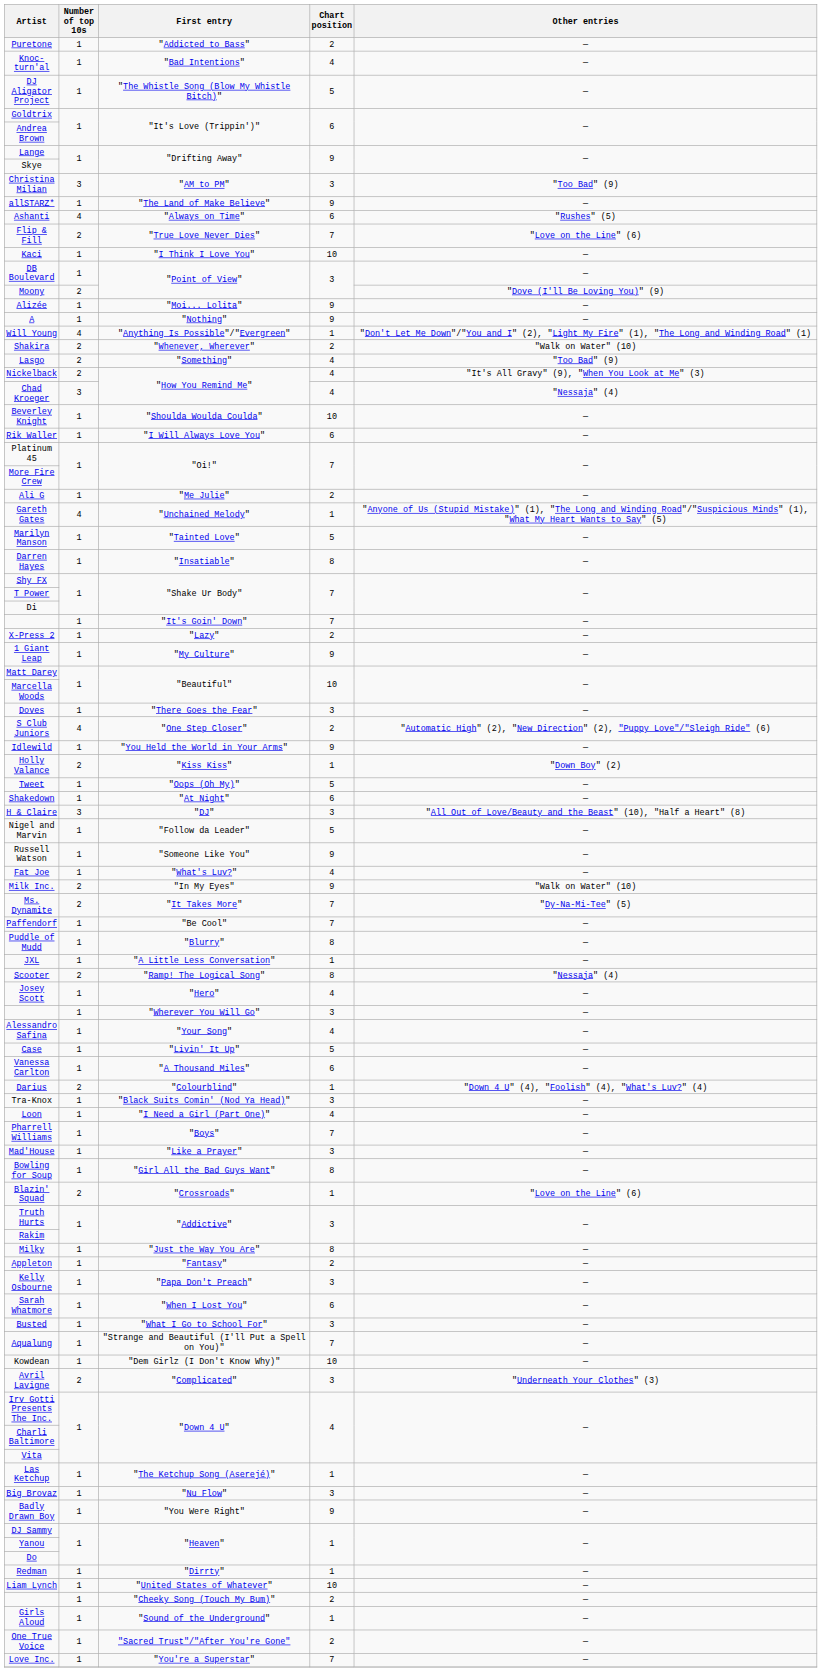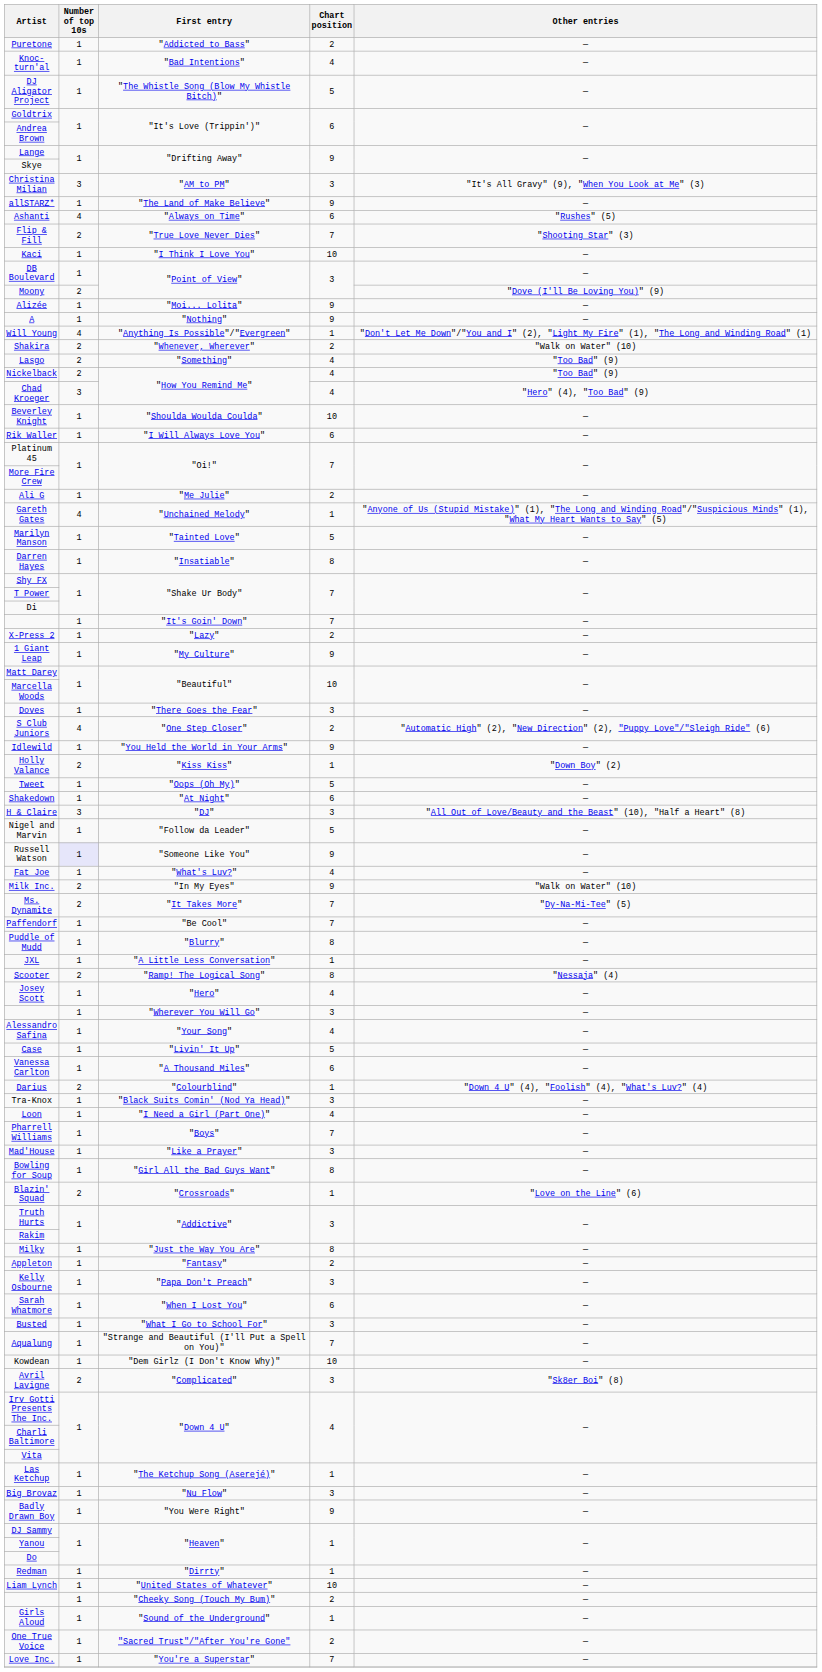 <table class="wikitable sortable mw-collapsible mw-collapsed" style="text-align: center;">
 <tr>
 <th scope="col" style="width:55px;">Artist</th>
 <th scope="col" style="width:55px;" data-sort-type="number">Number of top 10s</th>
 <th scope="col" style="text-align:center;">First entry</th>
 <th scope="col" style="width:55px;" data-sort-type="number">Chart position</th>
 <th scope="col" style="text-align:center;">Other entries</th>
 </tr>
 <tr>
 <td><a href='#'>Puretone</a></td>
 <td>1</td>
 <td>"<a href='#'>Addicted to Bass</a>"</td>
 <td>2</td>
 <td>—</td>
 </tr>
 <tr>
 <td><a href='#'>Knoc-turn'al</a></td>
 <td>1</td>
 <td>"<a href='#'>Bad Intentions</a>"</td>
 <td>4</td>
 <td>—</td>
 </tr>
 <tr>
 <td><a href='#'>DJ Aligator Project</a></td>
 <td>1</td>
 <td>"<a href='#'>The Whistle Song (Blow My Whistle Bitch)</a>"</td>
 <td>5</td>
 <td>—</td>
 </tr>
 <tr>
 <td><a href='#'>Goldtrix</a></td>
 <td rowspan="2">1</td>
 <td rowspan="2">"It's Love (Trippin')"</td>
 <td rowspan="2">6</td>
 <td rowspan="2">—</td>
 </tr>
 <tr>
 <td><a href='#'>Andrea Brown</a></td>
 </tr>
 <tr>
 <td><a href='#'>Lange</a></td>
 <td rowspan="2">1</td>
 <td rowspan="2">"Drifting Away"</td>
 <td rowspan="2">9</td>
 <td rowspan="2">—</td>
 </tr>
 <tr>
 <td>Skye</td>
 </tr>
 <tr>
 <td><a href='#'>Christina Milian</a></td>
 <td>3</td>
 <td>"<a href='#'>AM to PM</a>"</td>
 <td>3</td>
-<td>"<a href='#'>Too Bad</a>" (9)</td>
+<td>"It's All Gravy" (9), "<a href='#'>When You Look at Me</a>" (3)</td>
 </tr>
 <tr>
 <td><a href='#'>allSTARZ*</a></td>
 <td>1</td>
 <td>"<a href='#'>The Land of Make Believe</a>"</td>
 <td>9</td>
 <td>—</td>
 </tr>
 <tr>
 <td><a href='#'>Ashanti</a></td>
 <td>4</td>
 <td>"<a href='#'>Always on Time</a>"</td>
 <td>6</td>
 <td>"<a href='#'>Rushes</a>" (5)</td>
 </tr>
 <tr>
 <td><a href='#'>Flip & Fill</a></td>
 <td>2</td>
 <td>"<a href='#'>True Love Never Dies</a>"</td>
 <td>7</td>
-<td>"<a href='#'>Love on the Line</a>" (6)</td>
+<td>"<a href='#'>Shooting Star</a>" (3)</td>
 </tr>
 <tr>
 <td><a href='#'>Kaci</a></td>
 <td>1</td>
 <td>"<a href='#'>I Think I Love You</a>"</td>
 <td>10</td>
 <td>—</td>
 </tr>
 <tr>
 <td><a href='#'>DB Boulevard</a></td>
 <td>1</td>
 <td rowspan="2">"<a href='#'>Point of View</a>"</td>
 <td rowspan="2">3</td>
 <td>—</td>
 </tr>
 <tr>
 <td><a href='#'>Moony</a></td>
 <td>2</td>
 <td>"<a href='#'>Dove (I'll Be Loving You)</a>" (9)</td>
 </tr>
 <tr>
 <td><a href='#'>Alizée</a></td>
 <td>1</td>
 <td>"<a href='#'>Moi... Lolita</a>"</td>
 <td>9</td>
 <td>—</td>
 </tr>
 <tr>
 <td><a href='#'>A</a></td>
 <td>1</td>
 <td>"<a href='#'>Nothing</a>"</td>
 <td>9</td>
 <td>—</td>
 </tr>
 <tr>
 <td><a href='#'>Will Young</a></td>
 <td>4</td>
 <td>"<a href='#'>Anything Is Possible</a>"/"<a href='#'>Evergreen</a>"</td>
 <td>1</td>
 <td>"<a href='#'>Don't Let Me Down</a>"/"<a href='#'>You and I</a>" (2), "<a href='#'>Light My Fire</a>" (1), "<a href='#'>The Long and Winding Road</a>" (1)</td>
 </tr>
 <tr>
 <td><a href='#'>Shakira</a></td>
 <td>2</td>
 <td>"<a href='#'>Whenever, Wherever</a>"</td>
 <td>2</td>
 <td>"Walk on Water" (10)</td>
 </tr>
 <tr>
 <td><a href='#'>Lasgo</a></td>
 <td>2</td>
 <td>"<a href='#'>Something</a>"</td>
 <td>4</td>
 <td>"<a href='#'>Too Bad</a>" (9)</td>
 </tr>
 <tr>
 <td><a href='#'>Nickelback</a></td>
 <td>2</td>
 <td rowspan="2">"<a href='#'>How You Remind Me</a>"</td>
 <td>4</td>
-<td>"It's All Gravy" (9), "<a href='#'>When You Look at Me</a>" (3)</td>
+<td>"<a href='#'>Too Bad</a>" (9)</td>
 </tr>
 <tr>
 <td><a href='#'>Chad Kroeger</a></td>
 <td>3</td>
 <td>4</td>
-<td>"<a href='#'>Nessaja</a>" (4)</td>
+<td>"<a href='#'>Hero</a>" (4), "<a href='#'>Too Bad</a>" (9)</td>
 </tr>
 <tr>
 <td><a href='#'>Beverley Knight</a></td>
 <td>1</td>
 <td>"<a href='#'>Shoulda Woulda Coulda</a>"</td>
 <td>10</td>
 <td>—</td>
 </tr>
 <tr>
 <td><a href='#'>Rik Waller</a></td>
 <td>1</td>
 <td>"<a href='#'>I Will Always Love You</a>"</td>
 <td>6</td>
 <td>—</td>
 </tr>
 <tr>
 <td>Platinum 45</td>
 <td rowspan="2">1</td>
 <td rowspan="2">"Oi!"</td>
 <td rowspan="2">7</td>
 <td rowspan="2">—</td>
 </tr>
 <tr>
 <td><a href='#'>More Fire Crew</a></td>
 </tr>
 <tr>
 <td><a href='#'>Ali G</a></td>
 <td>1</td>
 <td>"<a href='#'>Me Julie</a>"</td>
 <td>2</td>
 <td>—</td>
 </tr>
 <tr>
 <td><a href='#'>Gareth Gates</a></td>
 <td>4</td>
 <td>"<a href='#'>Unchained Melody</a>"</td>
 <td>1</td>
 <td>"<a href='#'>Anyone of Us (Stupid Mistake)</a>" (1), "<a href='#'>The Long and Winding Road</a>"/"<a href='#'>Suspicious Minds</a>" (1), "<a href='#'>What My Heart Wants to Say</a>" (5)</td>
 </tr>
 <tr>
 <td><a href='#'>Marilyn Manson</a></td>
 <td>1</td>
 <td>"<a href='#'>Tainted Love</a>"</td>
 <td>5</td>
 <td>—</td>
 </tr>
 <tr>
 <td><a href='#'>Darren Hayes</a></td>
 <td>1</td>
 <td>"<a href='#'>Insatiable</a>"</td>
 <td>8</td>
 <td>—</td>
 </tr>
 <tr>
 <td><a href='#'>Shy FX</a></td>
 <td rowspan="3">1</td>
 <td rowspan="3">"Shake Ur Body"</td>
 <td rowspan="3">7</td>
 <td rowspan="3">—</td>
 </tr>
 <tr>
 <td><a href='#'>T Power</a></td>
 </tr>
 <tr>
 <td>Di</td>
 </tr>
 <tr>
 <td></td>
 <td>1</td>
 <td>"<a href='#'>It's Goin' Down</a>"</td>
 <td>7</td>
 <td>—</td>
 </tr>
 <tr>
 <td><a href='#'>X-Press 2</a></td>
 <td>1</td>
 <td>"<a href='#'>Lazy</a>"</td>
 <td>2</td>
 <td>—</td>
 </tr>
 <tr>
 <td><a href='#'>1 Giant Leap</a></td>
 <td>1</td>
 <td>"<a href='#'>My Culture</a>"</td>
 <td>9</td>
 <td>—</td>
 </tr>
 <tr>
 <td><a href='#'>Matt Darey</a></td>
 <td rowspan="2">1</td>
 <td rowspan="2">"Beautiful"</td>
 <td rowspan="2">10</td>
 <td rowspan="2">—</td>
 </tr>
 <tr>
 <td><a href='#'>Marcella Woods</a></td>
 </tr>
 <tr>
 <td><a href='#'>Doves</a></td>
 <td>1</td>
 <td>"<a href='#'>There Goes the Fear</a>"</td>
 <td>3</td>
 <td>—</td>
 </tr>
 <tr>
 <td><a href='#'>S Club Juniors</a></td>
 <td>4</td>
 <td>"<a href='#'>One Step Closer</a>"</td>
 <td>2</td>
 <td>"<a href='#'>Automatic High</a>" (2), "<a href='#'>New Direction</a>" (2), <a href='#'>"Puppy Love"/"Sleigh Ride"</a> (6)</td>
 </tr>
 <tr>
 <td><a href='#'>Idlewild</a></td>
 <td>1</td>
 <td>"<a href='#'>You Held the World in Your Arms</a>"</td>
 <td>9</td>
 <td>—</td>
 </tr>
 <tr>
 <td><a href='#'>Holly Valance</a></td>
 <td>2</td>
 <td>"<a href='#'>Kiss Kiss</a>"</td>
 <td>1</td>
 <td>"<a href='#'>Down Boy</a>" (2)</td>
 </tr>
 <tr>
 <td><a href='#'>Tweet</a></td>
 <td>1</td>
 <td>"<a href='#'>Oops (Oh My)</a>"</td>
 <td>5</td>
 <td>—</td>
 </tr>
 <tr>
 <td><a href='#'>Shakedown</a></td>
 <td>1</td>
 <td>"<a href='#'>At Night</a>"</td>
 <td>6</td>
 <td>—</td>
 </tr>
 <tr>
 <td><a href='#'>H & Claire</a></td>
 <td>3</td>
 <td>"<a href='#'>DJ</a>"</td>
 <td>3</td>
 <td>"<a href='#'>All Out of Love/Beauty and the Beast</a>" (10), "Half a Heart" (8)</td>
 </tr>
 <tr>
 <td>Nigel and Marvin</td>
 <td>1</td>
 <td>"Follow da Leader"</td>
 <td>5</td>
 <td>—</td>
 </tr>
 <tr>
 <td>Russell Watson</td>
-<td>1</td>
+<td style="background: lavender;">1</td>
 <td>"Someone Like You"</td>
 <td>9</td>
 <td>—</td>
 </tr>
 <tr>
 <td><a href='#'>Fat Joe</a></td>
 <td>1</td>
 <td>"<a href='#'>What's Luv?</a>"</td>
 <td>4</td>
 <td>—</td>
 </tr>
 <tr>
 <td><a href='#'>Milk Inc.</a></td>
 <td>2</td>
 <td>"In My Eyes"</td>
 <td>9</td>
 <td>"Walk on Water" (10)</td>
 </tr>
 <tr>
 <td><a href='#'>Ms. Dynamite</a></td>
 <td>2</td>
 <td>"<a href='#'>It Takes More</a>"</td>
 <td>7</td>
 <td>"<a href='#'>Dy-Na-Mi-Tee</a>" (5)</td>
 </tr>
 <tr>
 <td><a href='#'>Paffendorf</a></td>
 <td>1</td>
 <td>"Be Cool"</td>
 <td>7</td>
 <td>—</td>
 </tr>
 <tr>
 <td><a href='#'>Puddle of Mudd</a></td>
 <td>1</td>
 <td>"<a href='#'>Blurry</a>"</td>
 <td>8</td>
 <td>—</td>
 </tr>
 <tr>
 <td><a href='#'>JXL</a></td>
 <td>1</td>
 <td>"<a href='#'>A Little Less Conversation</a>"</td>
 <td>1</td>
 <td>—</td>
 </tr>
 <tr>
 <td><a href='#'>Scooter</a></td>
 <td>2</td>
 <td>"<a href='#'>Ramp! The Logical Song</a>"</td>
 <td>8</td>
 <td>"<a href='#'>Nessaja</a>" (4)</td>
 </tr>
 <tr>
 <td><a href='#'>Josey Scott</a></td>
 <td>1</td>
 <td>"<a href='#'>Hero</a>"</td>
 <td>4</td>
 <td>—</td>
 </tr>
 <tr>
 <td></td>
 <td>1</td>
 <td>"<a href='#'>Wherever You Will Go</a>"</td>
 <td>3</td>
 <td>—</td>
 </tr>
 <tr>
 <td><a href='#'>Alessandro Safina</a></td>
 <td>1</td>
 <td>"<a href='#'>Your Song</a>"</td>
 <td>4</td>
 <td>—</td>
 </tr>
 <tr>
 <td><a href='#'>Case</a></td>
 <td>1</td>
 <td>"<a href='#'>Livin' It Up</a>"</td>
 <td>5</td>
 <td>—</td>
 </tr>
 <tr>
 <td><a href='#'>Vanessa Carlton</a></td>
 <td>1</td>
 <td>"<a href='#'>A Thousand Miles</a>"</td>
 <td>6</td>
 <td>—</td>
 </tr>
 <tr>
 <td><a href='#'>Darius</a></td>
 <td>2</td>
 <td>"<a href='#'>Colourblind</a>"</td>
 <td>1</td>
 <td>"<a href='#'>Down 4 U</a>" (4), "<a href='#'>Foolish</a>" (4), "<a href='#'>What's Luv?</a>" (4)</td>
 </tr>
 <tr>
 <td>Tra-Knox</td>
 <td>1</td>
 <td>"<a href='#'>Black Suits Comin' (Nod Ya Head)</a>"</td>
 <td>3</td>
 <td>—</td>
 </tr>
 <tr>
 <td><a href='#'>Loon</a></td>
 <td>1</td>
 <td>"<a href='#'>I Need a Girl (Part One)</a>"</td>
 <td>4</td>
 <td>—</td>
 </tr>
 <tr>
 <td><a href='#'>Pharrell Williams</a></td>
 <td>1</td>
 <td>"<a href='#'>Boys</a>"</td>
 <td>7</td>
 <td>—</td>
 </tr>
 <tr>
 <td><a href='#'>Mad'House</a></td>
 <td>1</td>
 <td>"<a href='#'>Like a Prayer</a>"</td>
 <td>3</td>
 <td>—</td>
 </tr>
 <tr>
 <td><a href='#'>Bowling for Soup</a></td>
 <td>1</td>
 <td>"<a href='#'>Girl All the Bad Guys Want</a>"</td>
 <td>8</td>
 <td>—</td>
 </tr>
 <tr>
 <td><a href='#'>Blazin' Squad</a></td>
 <td>2</td>
 <td>"<a href='#'>Crossroads</a>"</td>
 <td>1</td>
 <td>"<a href='#'>Love on the Line</a>" (6)</td>
 </tr>
 <tr>
 <td><a href='#'>Truth Hurts</a></td>
 <td rowspan="2">1</td>
 <td rowspan="2">"<a href='#'>Addictive</a>"</td>
 <td rowspan="2">3</td>
 <td rowspan="2">—</td>
 </tr>
 <tr>
 <td><a href='#'>Rakim</a></td>
 </tr>
 <tr>
 <td><a href='#'>Milky</a></td>
 <td>1</td>
 <td>"<a href='#'>Just the Way You Are</a>"</td>
 <td>8</td>
 <td>—</td>
 </tr>
 <tr>
 <td><a href='#'>Appleton</a></td>
 <td>1</td>
 <td>"<a href='#'>Fantasy</a>"</td>
 <td>2</td>
 <td>—</td>
 </tr>
 <tr>
 <td><a href='#'>Kelly Osbourne</a></td>
 <td>1</td>
 <td>"<a href='#'>Papa Don't Preach</a>"</td>
 <td>3</td>
 <td>—</td>
 </tr>
 <tr>
 <td><a href='#'>Sarah Whatmore</a></td>
 <td>1</td>
 <td>"<a href='#'>When I Lost You</a>"</td>
 <td>6</td>
 <td>—</td>
 </tr>
 <tr>
 <td><a href='#'>Busted</a></td>
 <td>1</td>
 <td>"<a href='#'>What I Go to School For</a>"</td>
 <td>3</td>
 <td>—</td>
 </tr>
 <tr>
 <td><a href='#'>Aqualung</a></td>
 <td>1</td>
 <td>"Strange and Beautiful (I'll Put a Spell on You)"</td>
 <td>7</td>
 <td>—</td>
 </tr>
 <tr>
 <td>Kowdean</td>
 <td>1</td>
 <td>"Dem Girlz (I Don't Know Why)"</td>
 <td>10</td>
 <td>—</td>
 </tr>
 <tr>
 <td><a href='#'>Avril Lavigne</a></td>
 <td>2</td>
 <td>"<a href='#'>Complicated</a>"</td>
 <td>3</td>
-<td>"<a href='#'>Underneath Your Clothes</a>" (3)</td>
+<td>"<a href='#'>Sk8er Boi</a>" (8) </td>
 </tr>
 <tr>
 <td><a href='#'>Irv Gotti Presents The Inc.</a></td>
 <td rowspan="3">1</td>
 <td rowspan="3">"<a href='#'>Down 4 U</a>"</td>
 <td rowspan="3">4</td>
 <td rowspan="3">—</td>
 </tr>
 <tr>
 <td><a href='#'>Charli Baltimore</a></td>
 </tr>
 <tr>
 <td><a href='#'>Vita</a></td>
 </tr>
 <tr>
 <td><a href='#'>Las Ketchup</a></td>
 <td>1</td>
 <td>"<a href='#'>The Ketchup Song (Aserejé)</a>"</td>
 <td>1</td>
 <td>—</td>
 </tr>
 <tr>
 <td><a href='#'>Big Brovaz</a></td>
 <td>1</td>
 <td>"<a href='#'>Nu Flow</a>"</td>
 <td>3</td>
 <td>—</td>
 </tr>
 <tr>
 <td><a href='#'>Badly Drawn Boy</a></td>
 <td>1</td>
 <td>"You Were Right"</td>
 <td>9</td>
 <td>—</td>
 </tr>
 <tr>
 <td><a href='#'>DJ Sammy</a></td>
 <td rowspan="3">1</td>
 <td rowspan="3">"<a href='#'>Heaven</a>"</td>
 <td rowspan="3">1</td>
 <td rowspan="3">—</td>
 </tr>
 <tr>
 <td><a href='#'>Yanou</a></td>
 </tr>
 <tr>
 <td><a href='#'>Do</a></td>
 </tr>
 <tr>
 <td><a href='#'>Redman</a></td>
 <td>1</td>
 <td>"<a href='#'>Dirrty</a>"</td>
 <td>1</td>
 <td>—</td>
 </tr>
 <tr>
 <td><a href='#'>Liam Lynch</a></td>
 <td>1</td>
 <td>"<a href='#'>United States of Whatever</a>"</td>
 <td>10</td>
 <td>—</td>
 </tr>
 <tr>
 <td></td>
 <td>1</td>
 <td>"<a href='#'>Cheeky Song (Touch My Bum)</a>"</td>
 <td>2</td>
 <td>—</td>
 </tr>
 <tr>
 <td><a href='#'>Girls Aloud</a></td>
 <td>1</td>
 <td>"<a href='#'>Sound of the Underground</a>"</td>
 <td>1</td>
 <td>—</td>
 </tr>
 <tr>
 <td><a href='#'>One True Voice</a></td>
 <td>1</td>
 <td><a href='#'>"Sacred Trust"/"After You're Gone"</a></td>
 <td>2</td>
 <td>—</td>
 </tr>
 <tr>
 <td><a href='#'>Love Inc.</a></td>
 <td>1</td>
 <td>"<a href='#'>You're a Superstar</a>"</td>
 <td>7</td>
 <td>—</td>
 </tr>
 <tr>
 </tr>
 </table>
